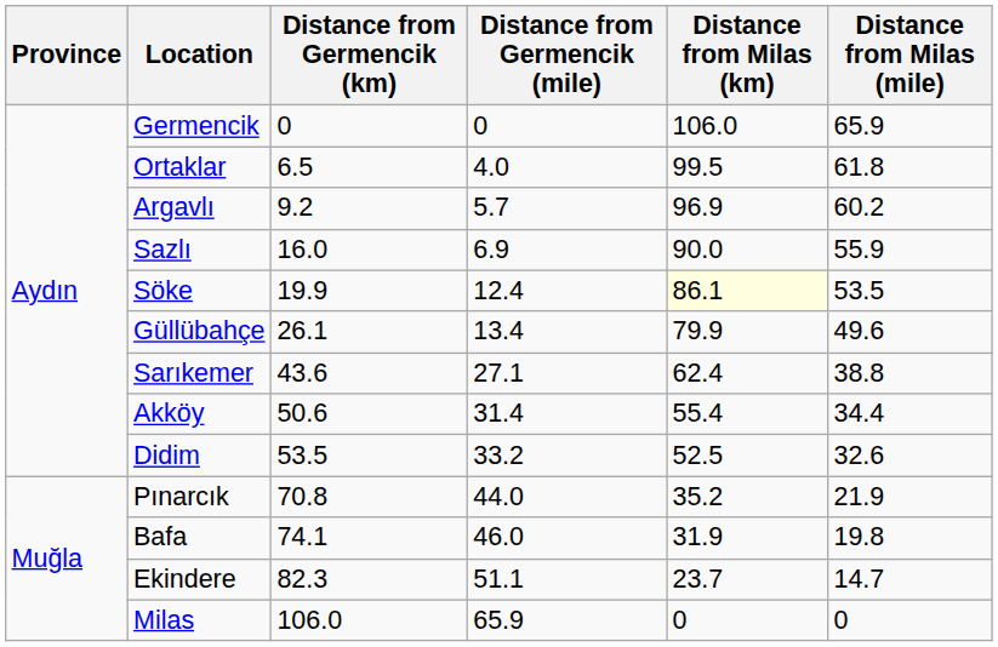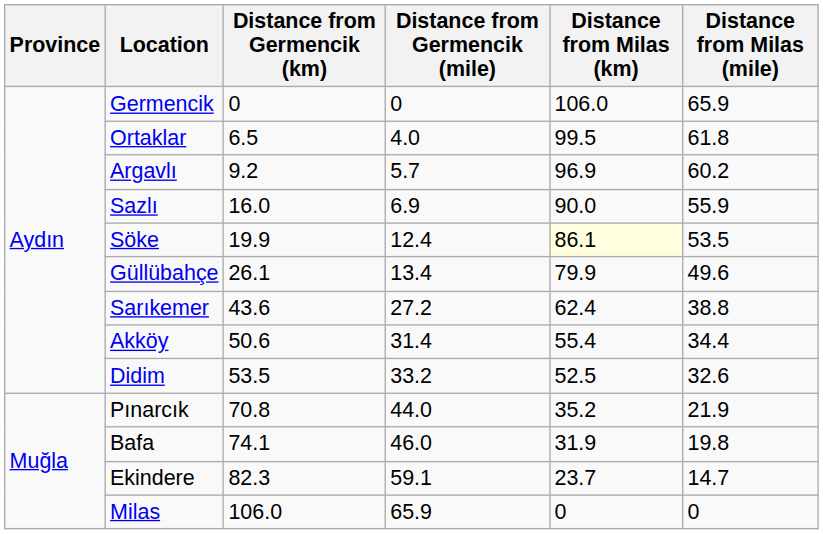 <table class="sortable wikitable">
 <tr>
 <th>Province</th>
 <th>Location</th>
 <th>Distance from Germencik (km)</th>
 <th>Distance from Germencik (mile)</th>
 <th>Distance from Milas (km)</th>
 <th>Distance from Milas (mile)</th>
 </tr>
 <tr>
 <td rowspan="9"><a href='#'>Aydın</a></td>
 <td><a href='#'>Germencik</a></td>
 <td>0</td>
 <td>0</td>
 <td>106.0</td>
 <td>65.9</td>
 </tr>
 <tr>
 <td><a href='#'>Ortaklar</a></td>
 <td>6.5</td>
 <td>4.0</td>
 <td>99.5</td>
 <td>61.8</td>
 </tr>
 <tr>
 <td><a href='#'>Argavlı</a></td>
 <td>9.2</td>
 <td>5.7</td>
 <td>96.9</td>
 <td>60.2</td>
 </tr>
 <tr>
 <td><a href='#'>Sazlı</a></td>
 <td>16.0</td>
 <td>6.9</td>
 <td>90.0</td>
 <td>55.9</td>
 </tr>
 <tr>
 <td><a href='#'>Söke</a></td>
 <td>19.9</td>
 <td>12.4</td>
 <td style="background: lightyellow;">86.1</td>
 <td>53.5</td>
 </tr>
 <tr>
 <td><a href='#'>Güllübahçe</a></td>
 <td>26.1</td>
 <td>13.4</td>
 <td>79.9</td>
 <td>49.6</td>
 </tr>
 <tr>
 <td><a href='#'>Sarıkemer</a></td>
 <td>43.6</td>
-<td>27.1</td>
+<td>27.2</td>
 <td>62.4</td>
 <td>38.8</td>
 </tr>
 <tr>
 <td><a href='#'>Akköy</a></td>
 <td>50.6</td>
 <td>31.4</td>
 <td>55.4</td>
 <td>34.4</td>
 </tr>
 <tr>
 <td><a href='#'>Didim</a></td>
 <td>53.5</td>
 <td>33.2</td>
 <td>52.5</td>
 <td>32.6</td>
 </tr>
 <tr>
 <td rowspan="4"><a href='#'>Muğla</a></td>
 <td>Pınarcık</td>
 <td>70.8</td>
 <td>44.0</td>
 <td>35.2</td>
 <td>21.9</td>
 </tr>
 <tr>
 <td>Bafa</td>
 <td>74.1</td>
 <td>46.0</td>
 <td>31.9</td>
 <td>19.8</td>
 </tr>
 <tr>
 <td>Ekindere</td>
 <td>82.3</td>
-<td>51.1</td>
+<td>59.1</td>
 <td>23.7</td>
 <td>14.7</td>
 </tr>
 <tr>
 <td><a href='#'>Milas</a></td>
 <td>106.0</td>
 <td>65.9</td>
 <td>0</td>
 <td>0</td>
 </tr>
 </table>
